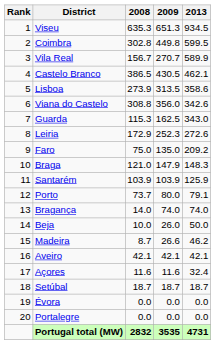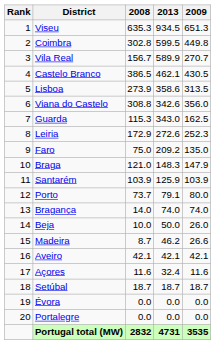 <table class="wikitable" style="float: right; margin-left: 10px">
 <tr>
 <th>Rank</th>
 <th>District</th>
 <th>2008</th>
+<th>2013</th>
 <th>2009</th>
-<th>2013</th>
 </tr>
 <tr>
 <td align=right>1</td>
 <td><a href='#'>Viseu</a></td>
 <td align=right>635.3</td>
+<td align="right">934.5</td>
 <td align=right>651.3</td>
-<td align="right">934.5</td>
 </tr>
 <tr>
 <td align=right>2</td>
 <td><a href='#'>Coimbra</a></td>
 <td align=right>302.8</td>
+<td align="right">599.5</td>
 <td align=right>449.8</td>
-<td align="right">599.5</td>
 </tr>
 <tr>
 <td align=right>3</td>
 <td><a href='#'>Vila Real</a></td>
 <td align=right>156.7</td>
+<td align="right">589.9</td>
 <td align=right>270.7</td>
-<td align="right">589.9</td>
 </tr>
 <tr>
 <td align=right>4</td>
 <td><a href='#'>Castelo Branco</a></td>
 <td align=right>386.5</td>
+<td align="right">462.1</td>
 <td align=right>430.5</td>
-<td align="right">462.1</td>
 </tr>
 <tr>
 <td align=right>5</td>
 <td><a href='#'>Lisboa</a></td>
 <td align=right>273.9</td>
+<td align="right">358.6</td>
 <td align=right>313.5</td>
-<td align="right">358.6</td>
 </tr>
 <tr>
 <td align=right>6</td>
 <td><a href='#'>Viana do Castelo</a></td>
 <td align=right>308.8</td>
+<td align="right">342.6</td>
 <td align=right>356.0</td>
-<td align="right">342.6</td>
 </tr>
 <tr>
 <td align=right>7</td>
 <td><a href='#'>Guarda</a></td>
 <td align=right>115.3</td>
+<td align="right">343.0</td>
 <td align=right>162.5</td>
-<td align="right">343.0</td>
 </tr>
 <tr>
 <td align=right>8</td>
 <td><a href='#'>Leiria</a></td>
 <td align=right>172.9</td>
+<td align="right">272.6</td>
 <td align=right>252.3</td>
-<td align="right">272.6</td>
 </tr>
 <tr>
 <td align=right>9</td>
 <td><a href='#'>Faro</a></td>
 <td align=right>75.0</td>
+<td align="right">209.2</td>
 <td align=right>135.0</td>
-<td align="right">209.2</td>
 </tr>
 <tr>
 <td align=right>10</td>
 <td><a href='#'>Braga</a></td>
 <td align=right>121.0</td>
+<td align="right">148.3</td>
 <td align=right>147.9</td>
-<td align="right">148.3</td>
 </tr>
 <tr>
 <td align=right>11</td>
 <td><a href='#'>Santarém</a></td>
 <td align=right>103.9</td>
+<td align="right">125.9</td>
 <td align=right>103.9</td>
-<td align="right">125.9</td>
 </tr>
 <tr>
 <td align=right>12</td>
 <td><a href='#'>Porto</a></td>
 <td align=right>73.7</td>
+<td align="right">79.1</td>
 <td align=right>80.0</td>
-<td align="right">79.1</td>
 </tr>
 <tr>
 <td align=right>13</td>
 <td><a href='#'>Bragança</a></td>
 <td align=right>14.0</td>
+<td align="right">74.0</td>
 <td align=right>74.0</td>
-<td align="right">74.0</td>
 </tr>
 <tr>
 <td align=right>14</td>
 <td><a href='#'>Beja</a></td>
 <td align=right>10.0</td>
+<td align="right">50.0</td>
 <td align=right>26.0</td>
-<td align="right">50.0</td>
 </tr>
 <tr>
 <td align=right>15</td>
 <td><a href='#'>Madeira</a></td>
 <td align=right>8.7</td>
+<td align="right">46.2</td>
 <td align=right>26.6</td>
-<td align="right">46.2</td>
 </tr>
 <tr>
 <td align=right>16</td>
 <td><a href='#'>Aveiro</a></td>
 <td align=right>42.1</td>
+<td align="right">42.1</td>
 <td align=right>42.1</td>
-<td align="right">42.1</td>
 </tr>
 <tr>
 <td align=right>17</td>
 <td><a href='#'>Açores</a></td>
 <td align=right>11.6</td>
+<td align="right">32.4</td>
 <td align=right>11.6</td>
-<td align="right">32.4</td>
 </tr>
 <tr>
 <td align=right>18</td>
 <td><a href='#'>Setúbal</a></td>
 <td align=right>18.7</td>
+<td align="right">18.7</td>
 <td align=right>18.7</td>
-<td align="right">18.7</td>
 </tr>
 <tr>
 <td align=right>19</td>
 <td><a href='#'>Évora</a></td>
 <td align=right>0.0</td>
 <td align=right>0.0</td>
 <td align=right>0.0</td>
 </tr>
 <tr>
 <td align=right>20</td>
 <td><a href='#'>Portalegre</a></td>
 <td align=right>0.0</td>
 <td align=right>0.0</td>
 <td align=right>0.0</td>
 </tr>
 <tr>
 <td></td>
 <th style="background-color: #cfb;">Portugal total (MW)</th>
 <td align=right style="background-color: #cfb;"><strong>2832</strong></td>
+<td align="right" style="background-color: #cfb;"><strong>4731</strong> </td>
 <td align=right style="background-color: #cfb;"><strong>3535</strong></td>
-<td align="right" style="background-color: #cfb;"><strong>4731</strong> </td>
 </tr>
 </table>
